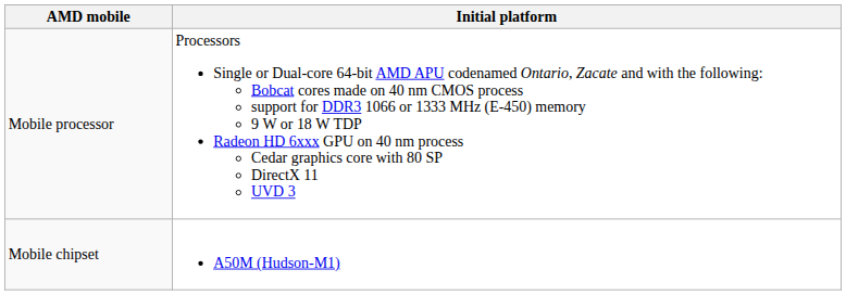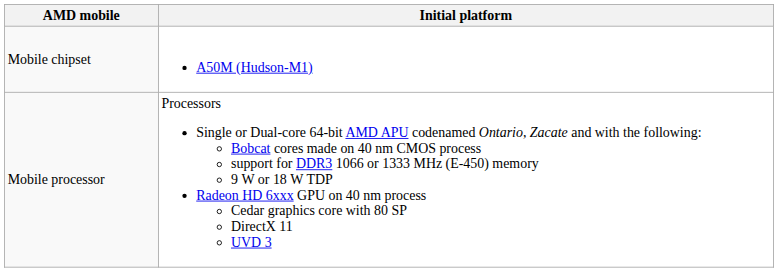 <table class="wikitable" style="width:70%;">
 <tr>
 <th style="width:20%;">AMD mobile</th>
 <th>Initial platform</th>
 </tr>
 <tr>
+<td>Mobile chipset</td>
+<td style="background:white"><br><ul><li><a href='#'>A50M (Hudson-M1)</a></li></ul></td>
+</tr>
+<tr>
 <td>Mobile processor</td>
 <td style="background:white">Processors<br><ul><li>Single or Dual-core 64-bit <a href='#'>AMD APU</a> codenamed <em>Ontario</em>, <em>Zacate</em> and with the following:<ul><li><a href='#'>Bobcat</a> cores made on 40 nm CMOS process</li><li>support for <a href='#'>DDR3</a> 1066 or 1333 MHz (E-450) memory</li><li>9 W or 18 W TDP</li></ul></li><li><a href='#'>Radeon HD 6xxx</a> GPU on 40 nm process<ul><li>Cedar graphics core with 80 SP</li><li>DirectX 11</li><li><a href='#'>UVD 3</a></li></ul></li></ul></td>
 </tr>
-<tr>
-<td>Mobile chipset</td>
-<td style="background:white"><br><ul><li><a href='#'>A50M (Hudson-M1)</a></li></ul></td>
-</tr>
 </table>
